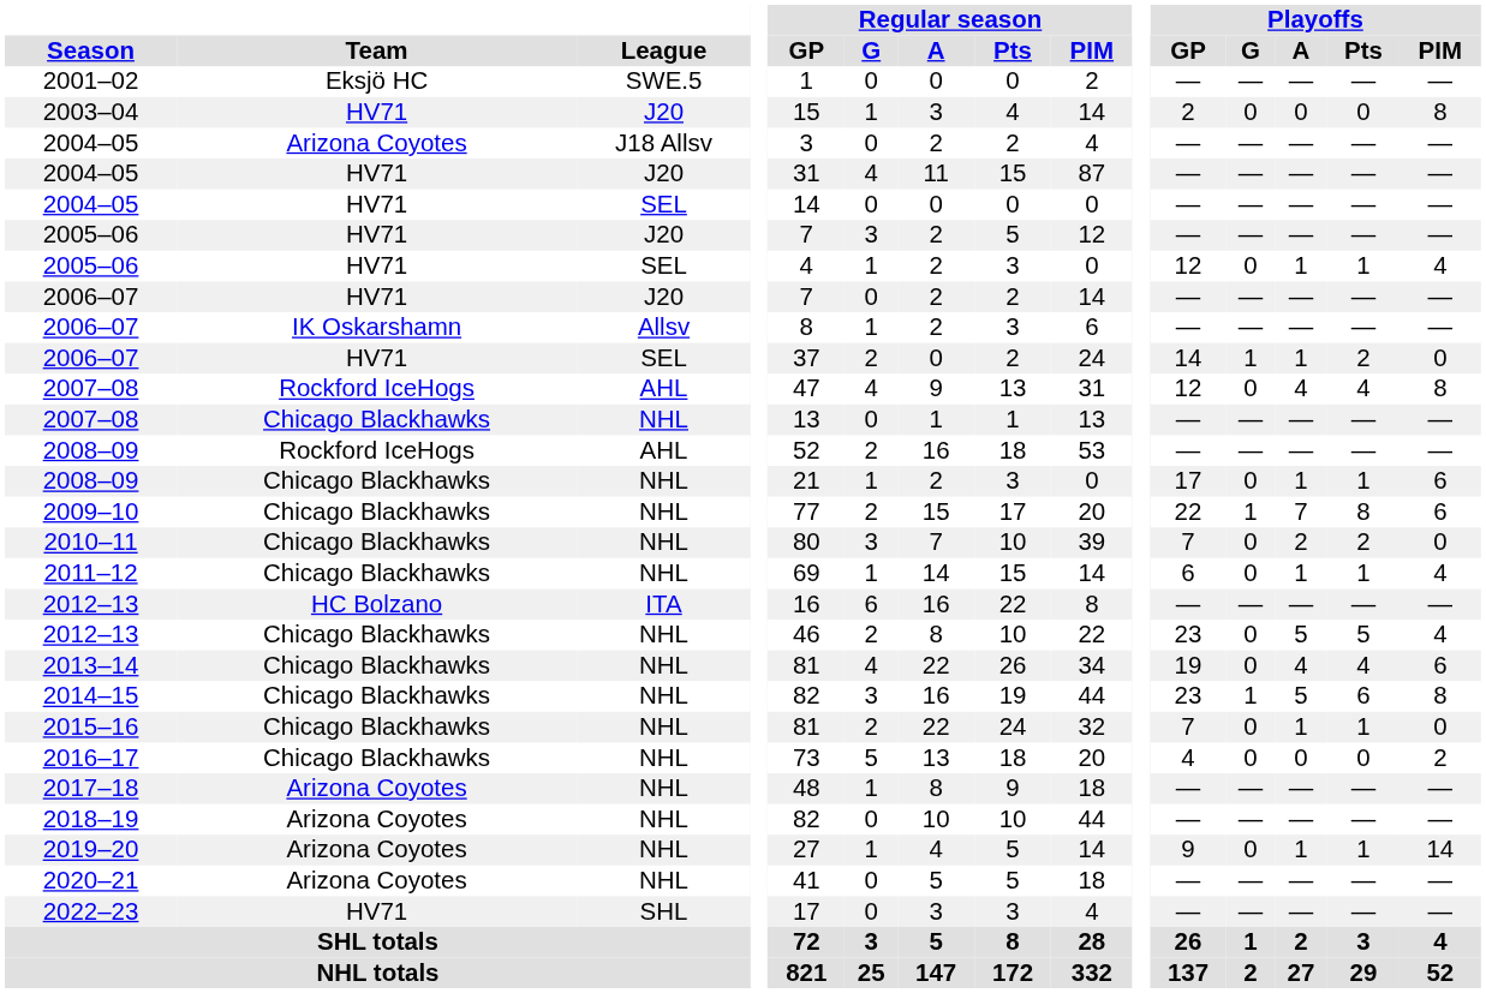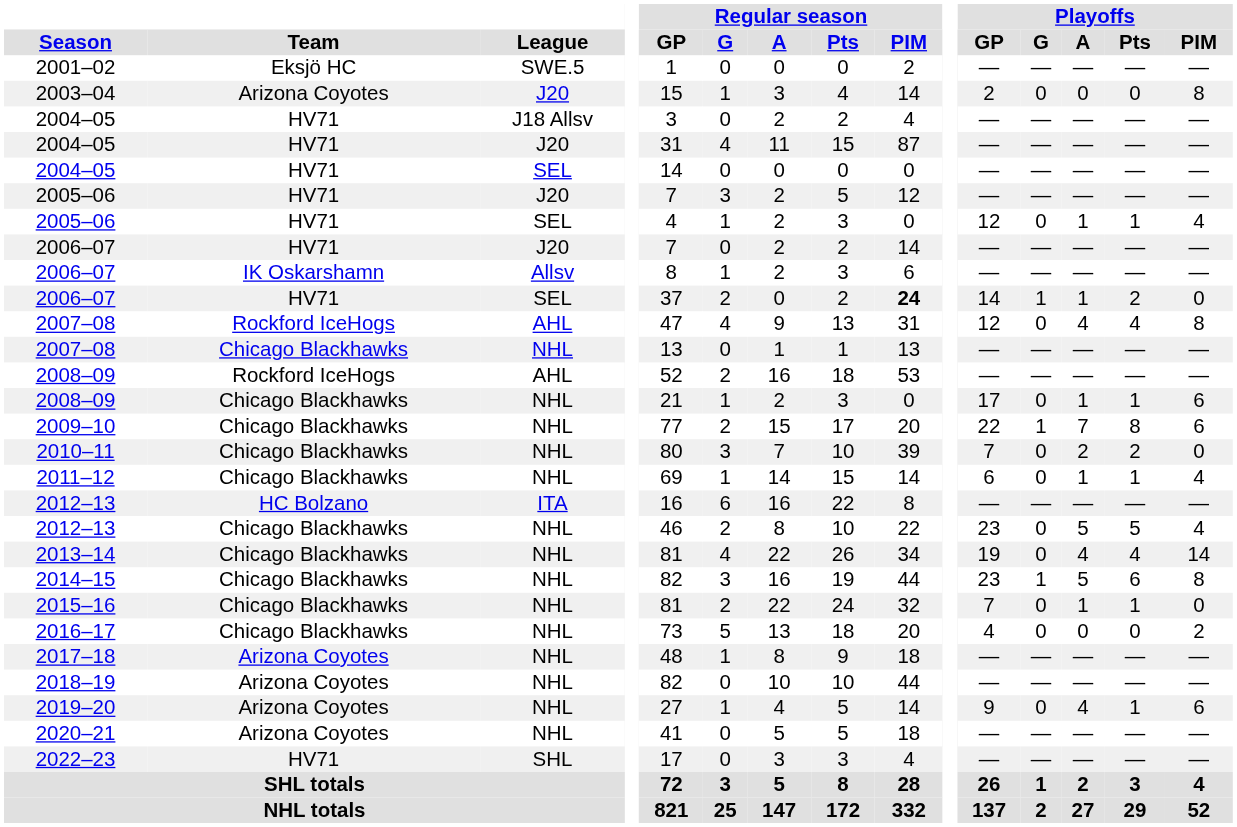 <table border="0" cellpadding="1" cellspacing="0" style="text-align:center; width:60em">
 <tr bgcolor="#e0e0e0">
 <th colspan="3" bgcolor="#ffffff"> </th>
 <th rowspan="99" bgcolor="#ffffff"> </th>
 <th colspan="5"><a href='#'>Regular season</a></th>
 <th rowspan="99" bgcolor="#ffffff"> </th>
 <th colspan="5"><a href='#'>Playoffs</a></th>
 </tr>
 <tr bgcolor="#e0e0e0">
 <th><a href='#'>Season</a></th>
 <th>Team</th>
 <th>League</th>
 <th>GP</th>
 <th><a href='#'>G</a></th>
 <th><a href='#'>A</a></th>
 <th><a href='#'>Pts</a></th>
 <th><a href='#'>PIM</a></th>
 <th>GP</th>
 <th>G</th>
 <th>A</th>
 <th>Pts</th>
 <th>PIM</th>
 </tr>
 <tr>
 <td>2001–02</td>
 <td>Eksjö HC</td>
 <td>SWE.5</td>
 <td>1</td>
 <td>0</td>
 <td>0</td>
 <td>0</td>
 <td>2</td>
 <td>—</td>
 <td>—</td>
 <td>—</td>
 <td>—</td>
 <td>—</td>
 </tr>
 <tr bgcolor="#f0f0f0">
 <td>2003–04</td>
-<td><a href='#'>HV71</a></td>
+<td>Arizona Coyotes</td>
 <td><a href='#'>J20</a></td>
 <td>15</td>
 <td>1</td>
 <td>3</td>
 <td>4</td>
 <td>14</td>
 <td>2</td>
 <td>0</td>
 <td>0</td>
 <td>0</td>
 <td>8</td>
 </tr>
 <tr>
 <td>2004–05</td>
-<td><a href='#'>Arizona Coyotes</a></td>
+<td>HV71</td>
 <td>J18 Allsv</td>
 <td>3</td>
 <td>0</td>
 <td>2</td>
 <td>2</td>
 <td>4</td>
 <td>—</td>
 <td>—</td>
 <td>—</td>
 <td>—</td>
 <td>—</td>
 </tr>
 <tr bgcolor="#f0f0f0">
 <td>2004–05</td>
 <td>HV71</td>
 <td>J20</td>
 <td>31</td>
 <td>4</td>
 <td>11</td>
 <td>15</td>
 <td>87</td>
 <td>—</td>
 <td>—</td>
 <td>—</td>
 <td>—</td>
 <td>—</td>
 </tr>
 <tr>
 <td><a href='#'>2004–05</a></td>
 <td>HV71</td>
 <td><a href='#'>SEL</a></td>
 <td>14</td>
 <td>0</td>
 <td>0</td>
 <td>0</td>
 <td>0</td>
 <td>—</td>
 <td>—</td>
 <td>—</td>
 <td>—</td>
 <td>—</td>
 </tr>
 <tr bgcolor="#f0f0f0">
 <td>2005–06</td>
 <td>HV71</td>
 <td>J20</td>
 <td>7</td>
 <td>3</td>
 <td>2</td>
 <td>5</td>
 <td>12</td>
 <td>—</td>
 <td>—</td>
 <td>—</td>
 <td>—</td>
 <td>—</td>
 </tr>
 <tr>
 <td><a href='#'>2005–06</a></td>
 <td>HV71</td>
 <td>SEL</td>
 <td>4</td>
 <td>1</td>
 <td>2</td>
 <td>3</td>
 <td>0</td>
 <td>12</td>
 <td>0</td>
 <td>1</td>
 <td>1</td>
 <td>4</td>
 </tr>
 <tr bgcolor="#f0f0f0">
 <td>2006–07</td>
 <td>HV71</td>
 <td>J20</td>
 <td>7</td>
 <td>0</td>
 <td>2</td>
 <td>2</td>
 <td>14</td>
 <td>—</td>
 <td>—</td>
 <td>—</td>
 <td>—</td>
 <td>—</td>
 </tr>
 <tr>
 <td><a href='#'>2006–07</a></td>
 <td><a href='#'>IK Oskarshamn</a></td>
 <td><a href='#'>Allsv</a></td>
 <td>8</td>
 <td>1</td>
 <td>2</td>
 <td>3</td>
 <td>6</td>
 <td>—</td>
 <td>—</td>
 <td>—</td>
 <td>—</td>
 <td>—</td>
 </tr>
 <tr bgcolor="#f0f0f0">
 <td><a href='#'>2006–07</a></td>
 <td>HV71</td>
 <td>SEL</td>
 <td>37</td>
 <td>2</td>
 <td>0</td>
 <td>2</td>
-<td>24</td>
+<td><strong>24</strong></td>
 <td>14</td>
 <td>1</td>
 <td>1</td>
 <td>2</td>
 <td>0</td>
 </tr>
 <tr>
 <td><a href='#'>2007–08</a></td>
 <td><a href='#'>Rockford IceHogs</a></td>
 <td><a href='#'>AHL</a></td>
 <td>47</td>
 <td>4</td>
 <td>9</td>
 <td>13</td>
 <td>31</td>
 <td>12</td>
 <td>0</td>
 <td>4</td>
 <td>4</td>
 <td>8</td>
 </tr>
 <tr bgcolor="#f0f0f0">
 <td><a href='#'>2007–08</a></td>
 <td><a href='#'>Chicago Blackhawks</a></td>
 <td><a href='#'>NHL</a></td>
 <td>13</td>
 <td>0</td>
 <td>1</td>
 <td>1</td>
 <td>13</td>
 <td>—</td>
 <td>—</td>
 <td>—</td>
 <td>—</td>
 <td>—</td>
 </tr>
 <tr>
 <td><a href='#'>2008–09</a></td>
 <td>Rockford IceHogs</td>
 <td>AHL</td>
 <td>52</td>
 <td>2</td>
 <td>16</td>
 <td>18</td>
 <td>53</td>
 <td>—</td>
 <td>—</td>
 <td>—</td>
 <td>—</td>
 <td>—</td>
 </tr>
 <tr bgcolor="#f0f0f0">
 <td><a href='#'>2008–09</a></td>
 <td>Chicago Blackhawks</td>
 <td>NHL</td>
 <td>21</td>
 <td>1</td>
 <td>2</td>
 <td>3</td>
 <td>0</td>
 <td>17</td>
 <td>0</td>
 <td>1</td>
 <td>1</td>
 <td>6</td>
 </tr>
 <tr>
 <td><a href='#'>2009–10</a></td>
 <td>Chicago Blackhawks</td>
 <td>NHL</td>
 <td>77</td>
 <td>2</td>
 <td>15</td>
 <td>17</td>
 <td>20</td>
 <td>22</td>
 <td>1</td>
 <td>7</td>
 <td>8</td>
 <td>6</td>
 </tr>
 <tr bgcolor="#f0f0f0">
 <td><a href='#'>2010–11</a></td>
 <td>Chicago Blackhawks</td>
 <td>NHL</td>
 <td>80</td>
 <td>3</td>
 <td>7</td>
 <td>10</td>
 <td>39</td>
 <td>7</td>
 <td>0</td>
 <td>2</td>
 <td>2</td>
 <td>0</td>
 </tr>
 <tr>
 <td><a href='#'>2011–12</a></td>
 <td>Chicago Blackhawks</td>
 <td>NHL</td>
 <td>69</td>
 <td>1</td>
 <td>14</td>
 <td>15</td>
 <td>14</td>
 <td>6</td>
 <td>0</td>
 <td>1</td>
 <td>1</td>
 <td>4</td>
 </tr>
 <tr bgcolor="#f0f0f0">
 <td><a href='#'>2012–13</a></td>
 <td><a href='#'>HC Bolzano</a></td>
 <td><a href='#'>ITA</a></td>
 <td>16</td>
 <td>6</td>
 <td>16</td>
 <td>22</td>
 <td>8</td>
 <td>—</td>
 <td>—</td>
 <td>—</td>
 <td>—</td>
 <td>—</td>
 </tr>
 <tr>
 <td><a href='#'>2012–13</a></td>
 <td>Chicago Blackhawks</td>
 <td>NHL</td>
 <td>46</td>
 <td>2</td>
 <td>8</td>
 <td>10</td>
 <td>22</td>
 <td>23</td>
 <td>0</td>
 <td>5</td>
 <td>5</td>
 <td>4</td>
 </tr>
 <tr bgcolor="#f0f0f0">
 <td><a href='#'>2013–14</a></td>
 <td>Chicago Blackhawks</td>
 <td>NHL</td>
 <td>81</td>
 <td>4</td>
 <td>22</td>
 <td>26</td>
 <td>34</td>
 <td>19</td>
 <td>0</td>
 <td>4</td>
 <td>4</td>
-<td>6</td>
+<td>14</td>
 </tr>
 <tr>
 <td><a href='#'>2014–15</a></td>
 <td>Chicago Blackhawks</td>
 <td>NHL</td>
 <td>82</td>
 <td>3</td>
 <td>16</td>
 <td>19</td>
 <td>44</td>
 <td>23</td>
 <td>1</td>
 <td>5</td>
 <td>6</td>
 <td>8</td>
 </tr>
 <tr bgcolor="#f0f0f0">
 <td><a href='#'>2015–16</a></td>
 <td>Chicago Blackhawks</td>
 <td>NHL</td>
 <td>81</td>
 <td>2</td>
 <td>22</td>
 <td>24</td>
 <td>32</td>
 <td>7</td>
 <td>0</td>
 <td>1</td>
 <td>1</td>
 <td>0</td>
 </tr>
 <tr>
 <td><a href='#'>2016–17</a></td>
 <td>Chicago Blackhawks</td>
 <td>NHL</td>
 <td>73</td>
 <td>5</td>
 <td>13</td>
 <td>18</td>
 <td>20</td>
 <td>4</td>
 <td>0</td>
 <td>0</td>
 <td>0</td>
 <td>2</td>
 </tr>
 <tr bgcolor="#f0f0f0">
 <td><a href='#'>2017–18</a></td>
 <td><a href='#'>Arizona Coyotes</a></td>
 <td>NHL</td>
 <td>48</td>
 <td>1</td>
 <td>8</td>
 <td>9</td>
 <td>18</td>
 <td>—</td>
 <td>—</td>
 <td>—</td>
 <td>—</td>
 <td>—</td>
 </tr>
 <tr>
 <td><a href='#'>2018–19</a></td>
 <td>Arizona Coyotes</td>
 <td>NHL</td>
 <td>82</td>
 <td>0</td>
 <td>10</td>
 <td>10</td>
 <td>44</td>
 <td>—</td>
 <td>—</td>
 <td>—</td>
 <td>—</td>
 <td>—</td>
 </tr>
 <tr bgcolor="#f0f0f0">
 <td><a href='#'>2019–20</a></td>
 <td>Arizona Coyotes</td>
 <td>NHL</td>
 <td>27</td>
 <td>1</td>
 <td>4</td>
 <td>5</td>
 <td>14</td>
 <td>9</td>
 <td>0</td>
+<td>4</td>
 <td>1</td>
-<td>1</td>
-<td>14</td>
+<td>6</td>
 </tr>
 <tr>
 <td><a href='#'>2020–21</a></td>
 <td>Arizona Coyotes</td>
 <td>NHL</td>
 <td>41</td>
 <td>0</td>
 <td>5</td>
 <td>5</td>
 <td>18</td>
 <td>—</td>
 <td>—</td>
 <td>—</td>
 <td>—</td>
 <td>—</td>
 </tr>
 <tr bgcolor="#f0f0f0">
 <td><a href='#'>2022–23</a></td>
 <td>HV71</td>
 <td>SHL</td>
 <td>17</td>
 <td>0</td>
 <td>3</td>
 <td>3</td>
 <td>4</td>
 <td>—</td>
 <td>—</td>
 <td>—</td>
 <td>—</td>
 <td>—</td>
 </tr>
 <tr bgcolor="#e0e0e0">
 <th colspan="3">SHL totals</th>
 <th>72</th>
 <th>3</th>
 <th>5</th>
 <th>8</th>
 <th>28</th>
 <th>26</th>
 <th>1</th>
 <th>2</th>
 <th>3</th>
 <th>4</th>
 </tr>
 <tr bgcolor="#e0e0e0">
 <th colspan="3">NHL totals</th>
 <th>821</th>
 <th>25</th>
 <th>147</th>
 <th>172</th>
 <th>332</th>
 <th>137</th>
 <th>2</th>
 <th>27</th>
 <th>29</th>
 <th>52</th>
 </tr>
 </table>
